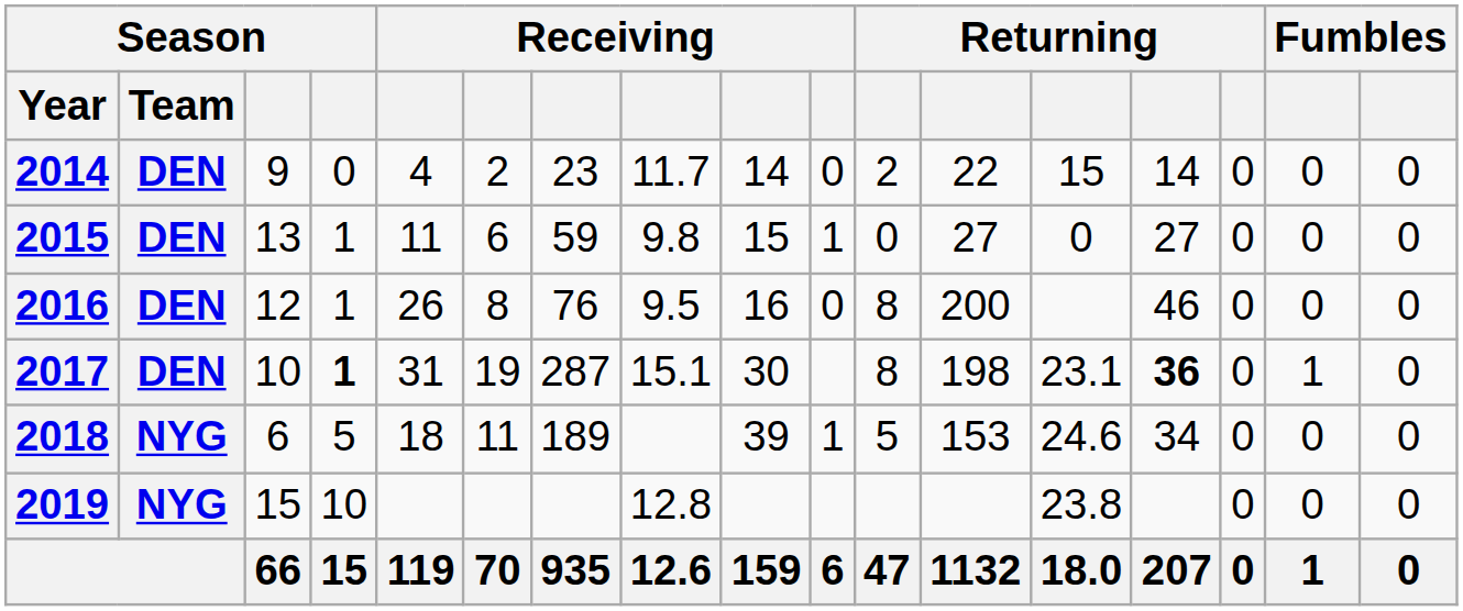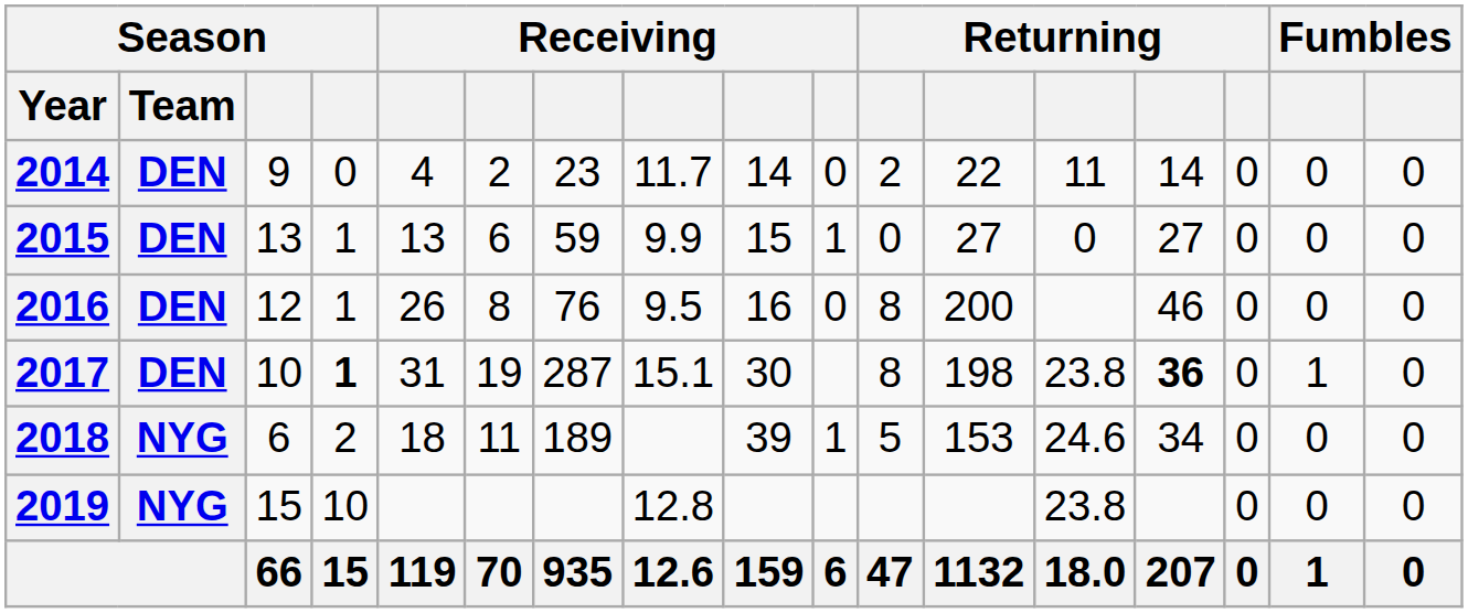 <table class="wikitable sortable" border="1" style="text-align:center" float="left">
 <tr>
 <th colspan="4">Season</th>
 <th colspan="6">Receiving</th>
 <th colspan="5">Returning</th>
 <th colspan="2">Fumbles</th>
 </tr>
 <tr>
 <th>Year</th>
 <th>Team</th>
 <th></th>
 <th></th>
 <th></th>
 <th></th>
 <th></th>
 <th></th>
 <th></th>
 <th></th>
 <th></th>
 <th></th>
 <th></th>
 <th></th>
 <th></th>
 <th></th>
 <th></th>
 </tr>
 <tr>
 <th><a href='#'>2014</a></th>
 <th><a href='#'>DEN</a></th>
 <td>9</td>
 <td>0</td>
 <td>4</td>
 <td>2</td>
 <td>23</td>
 <td>11.7</td>
 <td>14</td>
 <td>0</td>
 <td>2</td>
 <td>22</td>
-<td>15</td>
+<td>11</td>
 <td>14</td>
 <td>0</td>
 <td>0</td>
 <td>0</td>
 </tr>
 <tr>
 <th><a href='#'>2015</a></th>
 <th><a href='#'>DEN</a></th>
 <td>13</td>
 <td>1</td>
-<td>11</td>
+<td>13</td>
 <td>6</td>
 <td>59</td>
-<td>9.8</td>
+<td>9.9</td>
 <td>15</td>
 <td>1</td>
 <td>0</td>
 <td>27</td>
 <td>0</td>
 <td>27</td>
 <td>0</td>
 <td>0</td>
 <td>0</td>
 </tr>
 <tr>
 <th><a href='#'>2016</a></th>
 <th><a href='#'>DEN</a></th>
 <td>12</td>
 <td>1</td>
 <td>26</td>
 <td>8</td>
 <td>76</td>
 <td>9.5</td>
 <td>16</td>
 <td>0</td>
 <td>8</td>
 <td>200</td>
 <td></td>
 <td>46</td>
 <td>0</td>
 <td>0</td>
 <td>0</td>
 </tr>
 <tr>
 <th><a href='#'>2017</a></th>
 <th><a href='#'>DEN</a></th>
 <td>10</td>
 <td><strong>1</strong></td>
 <td>31</td>
 <td>19</td>
 <td>287</td>
 <td>15.1</td>
 <td>30</td>
 <td></td>
 <td>8</td>
 <td>198</td>
-<td>23.1</td>
+<td>23.8</td>
 <td><strong>36</strong></td>
 <td>0</td>
 <td>1</td>
 <td>0</td>
 </tr>
 <tr>
 <th><a href='#'>2018</a></th>
 <th><a href='#'>NYG</a></th>
 <td>6</td>
-<td>5</td>
+<td>2</td>
 <td>18</td>
 <td>11</td>
 <td>189</td>
 <td></td>
 <td>39</td>
 <td>1</td>
 <td>5</td>
 <td>153</td>
 <td>24.6</td>
 <td>34</td>
 <td>0</td>
 <td>0</td>
 <td>0</td>
 </tr>
 <tr>
 <th><a href='#'>2019</a></th>
 <th><a href='#'>NYG</a></th>
 <td>15</td>
 <td>10</td>
 <td></td>
 <td></td>
 <td></td>
 <td>12.8</td>
 <td></td>
 <td></td>
 <td></td>
 <td></td>
 <td>23.8</td>
 <td></td>
 <td>0</td>
 <td>0</td>
 <td>0</td>
 </tr>
 <tr>
 <th colspan="2"></th>
 <th>66</th>
 <th>15</th>
 <th>119</th>
 <th>70</th>
 <th>935</th>
 <th>12.6</th>
 <th>159</th>
 <th>6</th>
 <th>47</th>
 <th>1132</th>
 <th>18.0</th>
 <th>207</th>
 <th>0</th>
 <th>1</th>
 <th>0</th>
 </tr>
 </table>
